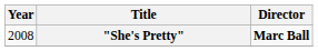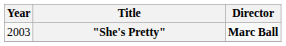 <table class="wikitable plainrowheaders">
 <tr>
 <th>Year</th>
 <th style="width:16em;">Title</th>
 <th>Director</th>
 </tr>
 <tr>
-<td>2008</td>
+<td>2003</td>
 <th scope="row">"She's Pretty"</th>
 <td><strong>Marc Ball</strong></td>
 </tr>
 <tr>
 </tr>
 </table>
